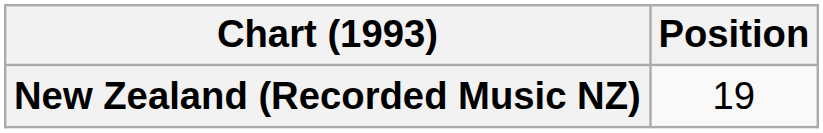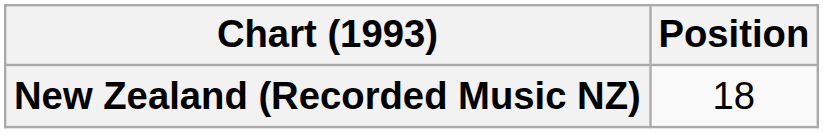 <table class="wikitable sortable plainrowheaders" style="text-align:center">
 <tr>
 <th scope="col">Chart (1993)</th>
 <th scope="col">Position</th>
 </tr>
 <tr>
 <th scope="row">New Zealand (Recorded Music NZ)</th>
-<td>19</td>
+<td>18</td>
 </tr>
 </table>
